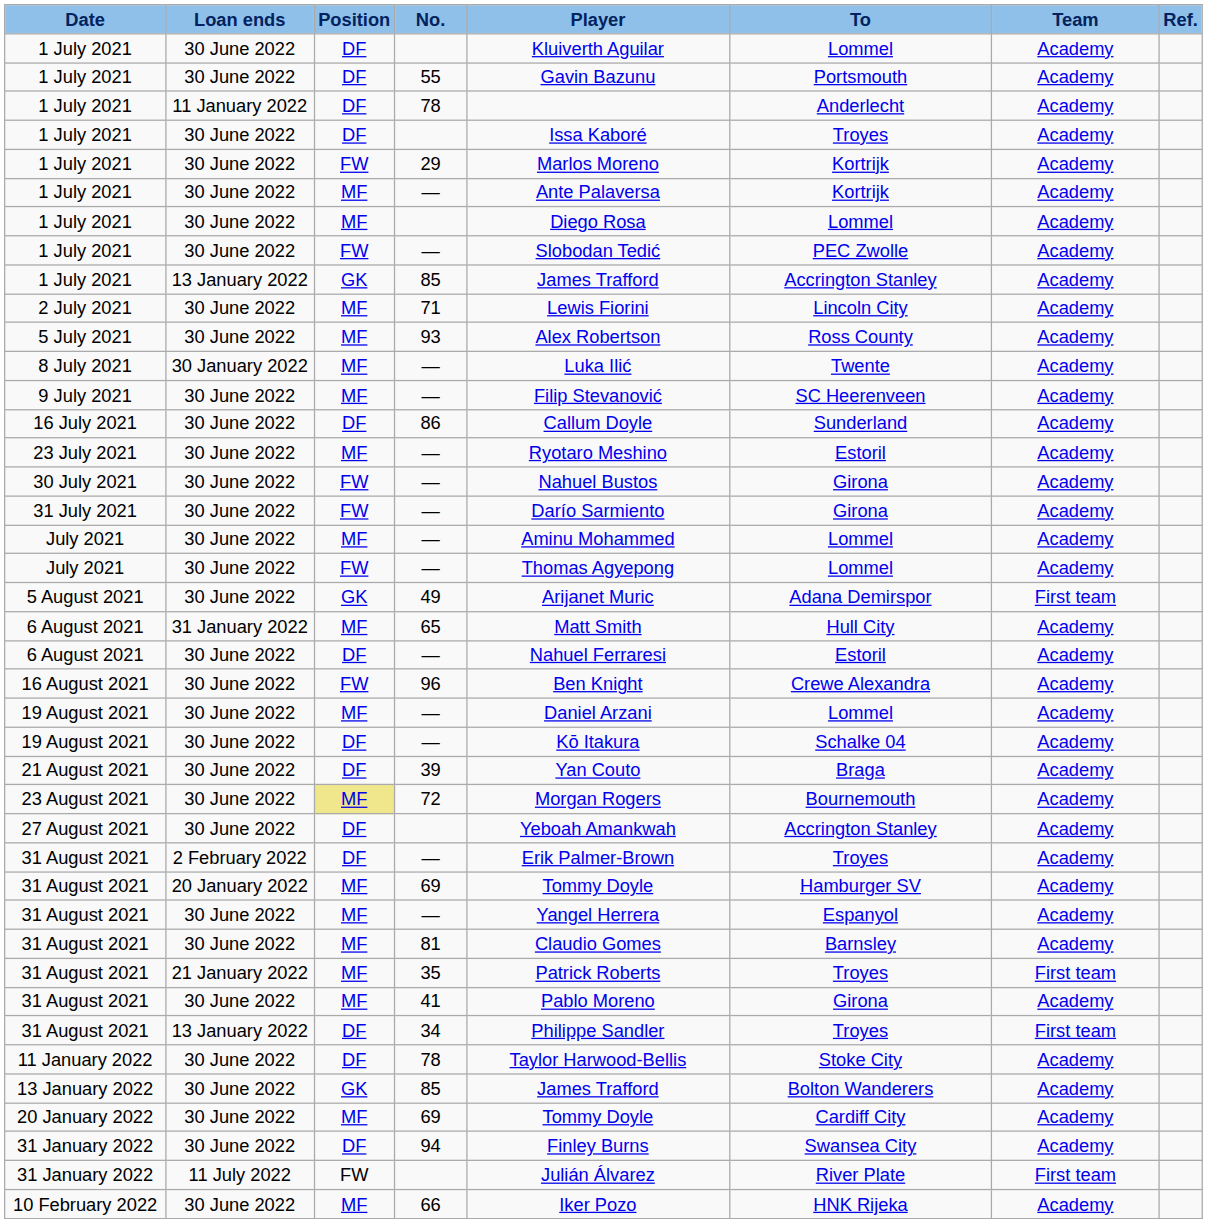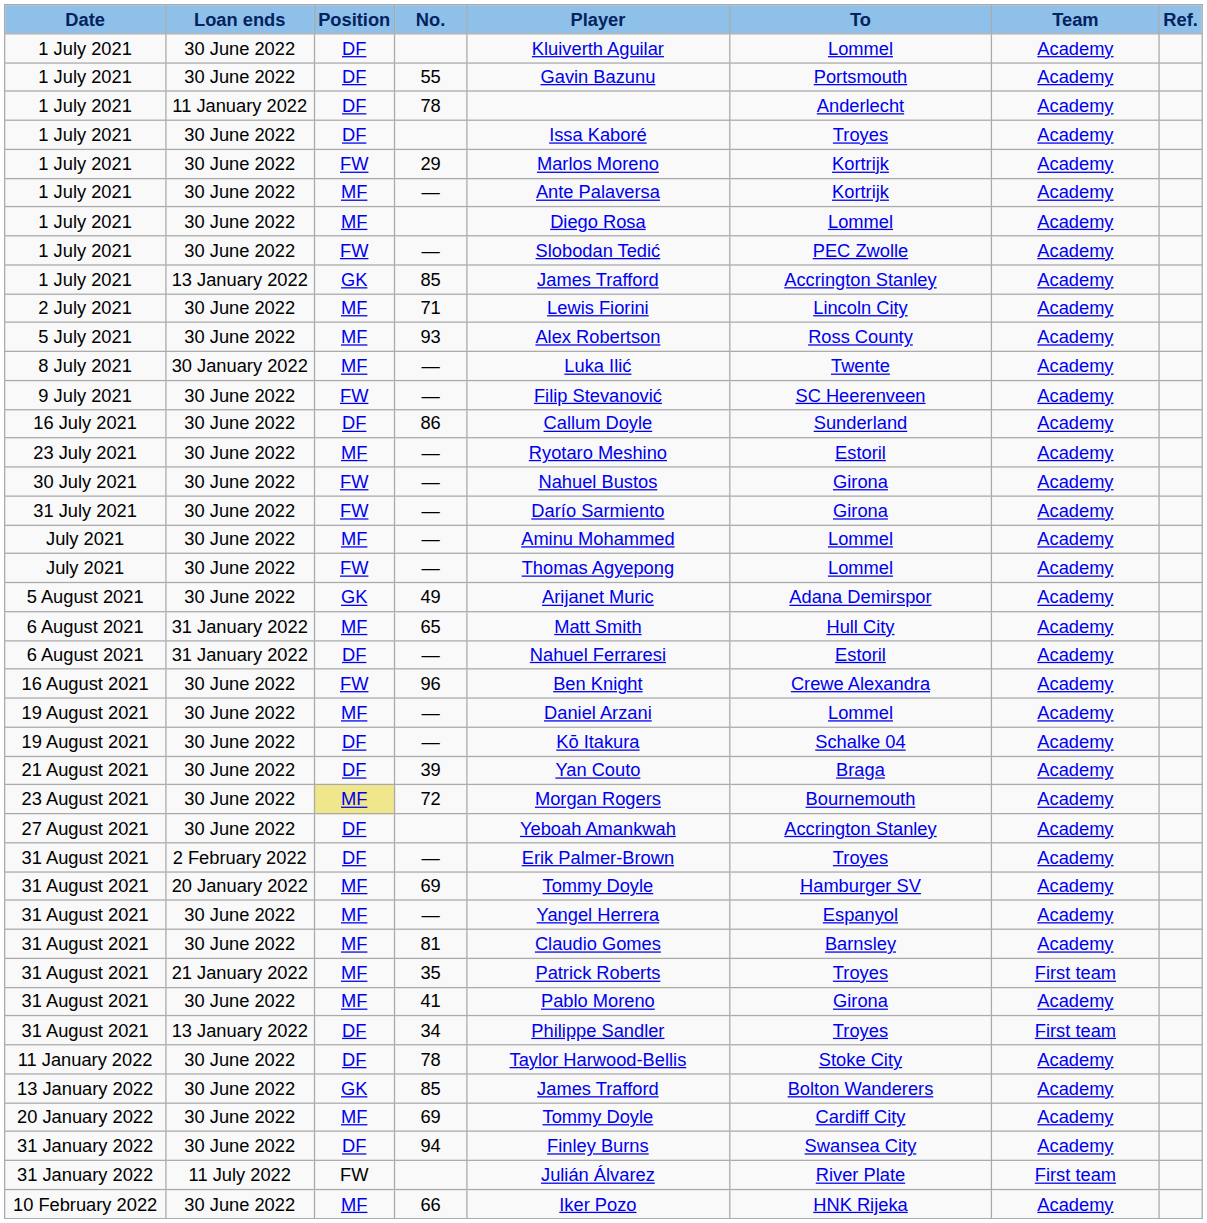 <table class="wikitable" style="text-align:center; font-size:90%; ">
 <tr>
 <th style="background:#8FC0E9; color:#022360; width:120px;">Date</th>
 <th style="background:#8FC0E9; color:#022360; width:110px;">Loan ends</th>
 <th style="background:#8FC0E9; color:#022360; width:50px;">Position</th>
 <th style="background:#8FC0E9; color:#022360; width:50px;">No.</th>
 <th style="background:#8FC0E9; color:#022360; width:200px;">Player</th>
 <th style="background:#8FC0E9; color:#022360; width:200px;">To</th>
 <th style="background:#8FC0E9; color:#022360; width:125px;">Team</th>
 <th style="background:#8FC0E9; color:#022360; width:25px;">Ref.</th>
 </tr>
 <tr>
 <td>1 July 2021</td>
 <td>30 June 2022</td>
 <td><a href='#'>DF</a></td>
 <td></td>
 <td> <a href='#'>Kluiverth Aguilar</a></td>
 <td> <a href='#'>Lommel</a></td>
 <td><a href='#'>Academy</a></td>
 <td></td>
 </tr>
 <tr>
 <td>1 July 2021</td>
 <td>30 June 2022</td>
 <td><a href='#'>DF</a></td>
 <td>55</td>
 <td> <a href='#'>Gavin Bazunu</a></td>
 <td><a href='#'>Portsmouth</a></td>
 <td><a href='#'>Academy</a></td>
 <td></td>
 </tr>
 <tr>
 <td>1 July 2021</td>
 <td>11 January 2022</td>
 <td><a href='#'>DF</a></td>
 <td>78</td>
 <td></td>
 <td> <a href='#'>Anderlecht</a></td>
 <td><a href='#'>Academy</a></td>
 <td></td>
 </tr>
 <tr>
 <td>1 July 2021</td>
 <td>30 June 2022</td>
 <td><a href='#'>DF</a></td>
 <td></td>
 <td> <a href='#'>Issa Kaboré</a></td>
 <td> <a href='#'>Troyes</a></td>
 <td><a href='#'>Academy</a></td>
 <td></td>
 </tr>
 <tr>
 <td>1 July 2021</td>
 <td>30 June 2022</td>
 <td><a href='#'>FW</a></td>
 <td>29</td>
 <td> <a href='#'>Marlos Moreno</a></td>
 <td> <a href='#'>Kortrijk</a></td>
 <td><a href='#'>Academy</a></td>
 <td></td>
 </tr>
 <tr>
 <td>1 July 2021</td>
 <td>30 June 2022</td>
 <td><a href='#'>MF</a></td>
 <td>—</td>
 <td> <a href='#'>Ante Palaversa</a></td>
 <td> <a href='#'>Kortrijk</a></td>
 <td><a href='#'>Academy</a></td>
 <td></td>
 </tr>
 <tr>
 <td>1 July 2021</td>
 <td>30 June 2022</td>
 <td><a href='#'>MF</a></td>
 <td></td>
 <td> <a href='#'>Diego Rosa</a></td>
 <td> <a href='#'>Lommel</a></td>
 <td><a href='#'>Academy</a></td>
 <td></td>
 </tr>
 <tr>
 <td>1 July 2021</td>
 <td>30 June 2022</td>
 <td><a href='#'>FW</a></td>
 <td>—</td>
 <td> <a href='#'>Slobodan Tedić</a></td>
 <td> <a href='#'>PEC Zwolle</a></td>
 <td><a href='#'>Academy</a></td>
 <td></td>
 </tr>
 <tr>
 <td>1 July 2021</td>
 <td>13 January 2022</td>
 <td><a href='#'>GK</a></td>
 <td>85</td>
 <td> <a href='#'>James Trafford</a></td>
 <td><a href='#'>Accrington Stanley</a></td>
 <td><a href='#'>Academy</a></td>
 <td></td>
 </tr>
 <tr>
 <td>2 July 2021</td>
 <td>30 June 2022</td>
 <td><a href='#'>MF</a></td>
 <td>71</td>
 <td> <a href='#'>Lewis Fiorini</a></td>
 <td><a href='#'>Lincoln City</a></td>
 <td><a href='#'>Academy</a></td>
 <td></td>
 </tr>
 <tr>
 <td>5 July 2021</td>
 <td>30 June 2022</td>
 <td><a href='#'>MF</a></td>
 <td>93</td>
 <td> <a href='#'>Alex Robertson</a></td>
 <td> <a href='#'>Ross County</a></td>
 <td><a href='#'>Academy</a></td>
 <td></td>
 </tr>
 <tr>
 <td>8 July 2021</td>
 <td>30 January 2022</td>
 <td><a href='#'>MF</a></td>
 <td>—</td>
 <td> <a href='#'>Luka Ilić</a></td>
 <td> <a href='#'>Twente</a></td>
 <td><a href='#'>Academy</a></td>
 <td></td>
 </tr>
 <tr>
 <td>9 July 2021</td>
 <td>30 June 2022</td>
-<td><a href='#'>MF</a></td>
+<td><a href='#'>FW</a></td>
 <td>—</td>
 <td> <a href='#'>Filip Stevanović</a></td>
 <td> <a href='#'>SC Heerenveen</a></td>
 <td><a href='#'>Academy</a></td>
 <td></td>
 </tr>
 <tr>
 <td>16 July 2021</td>
 <td>30 June 2022</td>
 <td><a href='#'>DF</a></td>
 <td>86</td>
 <td> <a href='#'>Callum Doyle</a></td>
 <td><a href='#'>Sunderland</a></td>
 <td><a href='#'>Academy</a></td>
 <td></td>
 </tr>
 <tr>
 <td>23 July 2021</td>
 <td>30 June 2022</td>
 <td><a href='#'>MF</a></td>
 <td>—</td>
 <td> <a href='#'>Ryotaro Meshino</a></td>
 <td> <a href='#'>Estoril</a></td>
 <td><a href='#'>Academy</a></td>
 <td></td>
 </tr>
 <tr>
 <td>30 July 2021</td>
 <td>30 June 2022</td>
 <td><a href='#'>FW</a></td>
 <td>—</td>
 <td> <a href='#'>Nahuel Bustos</a></td>
 <td> <a href='#'>Girona</a></td>
 <td><a href='#'>Academy</a></td>
 <td></td>
 </tr>
 <tr>
 <td>31 July 2021</td>
 <td>30 June 2022</td>
 <td><a href='#'>FW</a></td>
 <td>—</td>
 <td> <a href='#'>Darío Sarmiento</a></td>
 <td> <a href='#'>Girona</a></td>
 <td><a href='#'>Academy</a></td>
 <td></td>
 </tr>
 <tr>
 <td>July 2021</td>
 <td>30 June 2022</td>
 <td><a href='#'>MF</a></td>
 <td>—</td>
 <td> <a href='#'>Aminu Mohammed</a></td>
 <td> <a href='#'>Lommel</a></td>
 <td><a href='#'>Academy</a></td>
 <td></td>
 </tr>
 <tr>
 <td>July 2021</td>
 <td>30 June 2022</td>
 <td><a href='#'>FW</a></td>
 <td>—</td>
 <td> <a href='#'>Thomas Agyepong</a></td>
 <td> <a href='#'>Lommel</a></td>
 <td><a href='#'>Academy</a></td>
 <td></td>
 </tr>
 <tr>
 <td>5 August 2021</td>
 <td>30 June 2022</td>
 <td><a href='#'>GK</a></td>
 <td>49</td>
 <td> <a href='#'>Arijanet Muric</a></td>
 <td> <a href='#'>Adana Demirspor</a></td>
-<td><a href='#'>First team</a></td>
+<td><a href='#'>Academy</a></td>
 <td></td>
 </tr>
 <tr>
 <td>6 August 2021</td>
 <td>31 January 2022</td>
 <td><a href='#'>MF</a></td>
 <td>65</td>
 <td> <a href='#'>Matt Smith</a></td>
 <td><a href='#'>Hull City</a></td>
 <td><a href='#'>Academy</a></td>
 <td></td>
 </tr>
 <tr>
 <td>6 August 2021</td>
-<td>30 June 2022</td>
+<td>31 January 2022</td>
 <td><a href='#'>DF</a></td>
 <td>—</td>
 <td> <a href='#'>Nahuel Ferraresi</a></td>
 <td> <a href='#'>Estoril</a></td>
 <td><a href='#'>Academy</a></td>
 <td></td>
 </tr>
 <tr>
 <td>16 August 2021</td>
 <td>30 June 2022</td>
 <td><a href='#'>FW</a></td>
 <td>96</td>
 <td> <a href='#'>Ben Knight</a></td>
 <td><a href='#'>Crewe Alexandra</a></td>
 <td><a href='#'>Academy</a></td>
 <td></td>
 </tr>
 <tr>
 <td>19 August 2021</td>
 <td>30 June 2022</td>
 <td><a href='#'>MF</a></td>
 <td>—</td>
 <td> <a href='#'>Daniel Arzani</a></td>
 <td> <a href='#'>Lommel</a></td>
 <td><a href='#'>Academy</a></td>
 <td></td>
 </tr>
 <tr>
 <td>19 August 2021</td>
 <td>30 June 2022</td>
 <td><a href='#'>DF</a></td>
 <td>—</td>
 <td> <a href='#'>Kō Itakura</a></td>
 <td> <a href='#'>Schalke 04</a></td>
 <td><a href='#'>Academy</a></td>
 <td></td>
 </tr>
 <tr>
 <td>21 August 2021</td>
 <td>30 June 2022</td>
 <td><a href='#'>DF</a></td>
 <td>39</td>
 <td> <a href='#'>Yan Couto</a></td>
 <td> <a href='#'>Braga</a></td>
 <td><a href='#'>Academy</a></td>
 <td></td>
 </tr>
 <tr>
 <td>23 August 2021</td>
 <td>30 June 2022</td>
 <td style="background: khaki;"><a href='#'>MF</a></td>
 <td>72</td>
 <td> <a href='#'>Morgan Rogers</a></td>
 <td><a href='#'>Bournemouth</a></td>
 <td><a href='#'>Academy</a></td>
 <td></td>
 </tr>
 <tr>
 <td>27 August 2021</td>
 <td>30 June 2022</td>
 <td><a href='#'>DF</a></td>
 <td></td>
 <td> <a href='#'>Yeboah Amankwah</a></td>
 <td><a href='#'>Accrington Stanley</a></td>
 <td><a href='#'>Academy</a></td>
 <td></td>
 </tr>
 <tr>
 <td>31 August 2021</td>
 <td>2 February 2022</td>
 <td><a href='#'>DF</a></td>
 <td>—</td>
 <td> <a href='#'>Erik Palmer-Brown</a></td>
 <td> <a href='#'>Troyes</a></td>
 <td><a href='#'>Academy</a></td>
 <td></td>
 </tr>
 <tr>
 <td>31 August 2021</td>
 <td>20 January 2022</td>
 <td><a href='#'>MF</a></td>
 <td>69</td>
 <td> <a href='#'>Tommy Doyle</a></td>
 <td> <a href='#'>Hamburger SV</a></td>
 <td><a href='#'>Academy</a></td>
 <td></td>
 </tr>
 <tr>
 <td>31 August 2021</td>
 <td>30 June 2022</td>
 <td><a href='#'>MF</a></td>
 <td>—</td>
 <td> <a href='#'>Yangel Herrera</a></td>
 <td> <a href='#'>Espanyol</a></td>
 <td><a href='#'>Academy</a></td>
 <td></td>
 </tr>
 <tr>
 <td>31 August 2021</td>
 <td>30 June 2022</td>
 <td><a href='#'>MF</a></td>
 <td>81</td>
 <td> <a href='#'>Claudio Gomes</a></td>
 <td><a href='#'>Barnsley</a></td>
 <td><a href='#'>Academy</a></td>
 <td></td>
 </tr>
 <tr>
 <td>31 August 2021</td>
 <td>21 January 2022</td>
 <td><a href='#'>MF</a></td>
 <td>35</td>
 <td> <a href='#'>Patrick Roberts</a></td>
 <td> <a href='#'>Troyes</a></td>
 <td><a href='#'>First team</a></td>
 <td></td>
 </tr>
 <tr>
 <td>31 August 2021</td>
 <td>30 June 2022</td>
 <td><a href='#'>MF</a></td>
 <td>41</td>
 <td> <a href='#'>Pablo Moreno</a></td>
 <td> <a href='#'>Girona</a></td>
 <td><a href='#'>Academy</a></td>
 <td></td>
 </tr>
 <tr>
 <td>31 August 2021</td>
 <td>13 January 2022</td>
 <td><a href='#'>DF</a></td>
 <td>34</td>
 <td> <a href='#'>Philippe Sandler</a></td>
 <td> <a href='#'>Troyes</a></td>
 <td><a href='#'>First team</a></td>
 <td></td>
 </tr>
 <tr>
 <td>11 January 2022</td>
 <td>30 June 2022</td>
 <td><a href='#'>DF</a></td>
 <td>78</td>
 <td> <a href='#'>Taylor Harwood-Bellis</a></td>
 <td><a href='#'>Stoke City</a></td>
 <td><a href='#'>Academy</a></td>
 <td></td>
 </tr>
 <tr>
 <td>13 January 2022</td>
 <td>30 June 2022</td>
 <td><a href='#'>GK</a></td>
 <td>85</td>
 <td> <a href='#'>James Trafford</a></td>
 <td><a href='#'>Bolton Wanderers</a></td>
 <td><a href='#'>Academy</a></td>
 <td></td>
 </tr>
 <tr>
 <td>20 January 2022</td>
 <td>30 June 2022</td>
 <td><a href='#'>MF</a></td>
 <td>69</td>
 <td> <a href='#'>Tommy Doyle</a></td>
 <td> <a href='#'>Cardiff City</a></td>
 <td><a href='#'>Academy</a></td>
 <td></td>
 </tr>
 <tr>
 <td>31 January 2022</td>
 <td>30 June 2022</td>
 <td><a href='#'>DF</a></td>
 <td>94</td>
 <td> <a href='#'>Finley Burns</a></td>
 <td> <a href='#'>Swansea City</a></td>
 <td><a href='#'>Academy</a></td>
 <td></td>
 </tr>
 <tr>
 <td>31 January 2022</td>
 <td>11 July 2022</td>
 <td>FW</td>
 <td></td>
 <td> <a href='#'>Julián Álvarez</a></td>
 <td> <a href='#'>River Plate</a></td>
 <td><a href='#'>First team</a></td>
 <td></td>
 </tr>
 <tr>
 <td>10 February 2022</td>
 <td>30 June 2022</td>
 <td><a href='#'>MF</a></td>
 <td>66</td>
 <td> <a href='#'>Iker Pozo</a></td>
 <td> <a href='#'>HNK Rijeka</a></td>
 <td><a href='#'>Academy</a></td>
 <td></td>
 </tr>
 <tr>
 </tr>
 </table>
